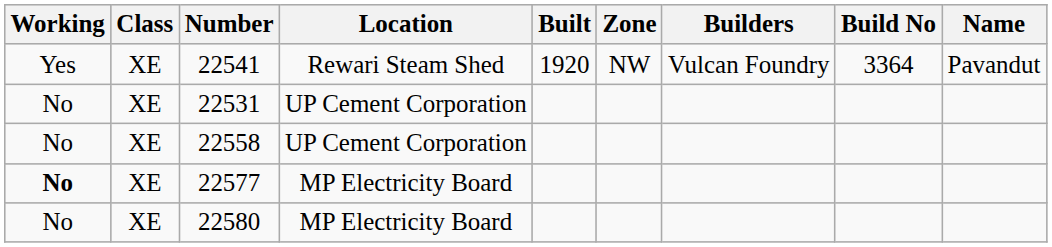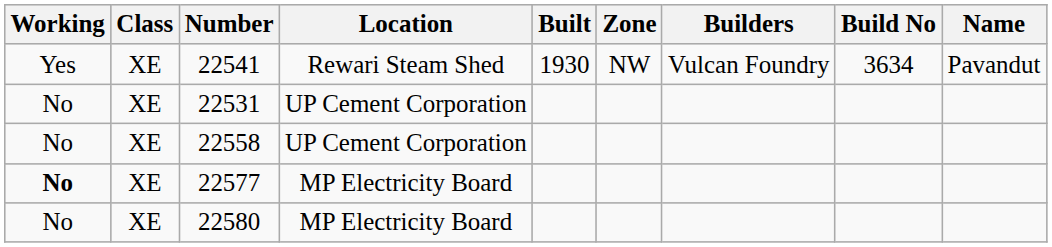 <table class=wikitable style=text-align:center>
 <tr>
 <th>Working</th>
 <th>Class</th>
 <th>Number</th>
 <th>Location</th>
 <th>Built</th>
 <th>Zone</th>
 <th>Builders</th>
 <th>Build No</th>
 <th>Name</th>
 </tr>
 <tr>
 <td>Yes</td>
 <td>XE</td>
 <td>22541</td>
 <td>Rewari Steam Shed</td>
-<td>1920</td>
+<td>1930</td>
 <td>NW</td>
 <td>Vulcan Foundry</td>
-<td>3364</td>
+<td>3634</td>
 <td>Pavandut</td>
 </tr>
 <tr>
 <td>No</td>
 <td>XE</td>
 <td>22531</td>
 <td>UP Cement Corporation</td>
 <td></td>
 <td></td>
 <td></td>
 <td></td>
 <td></td>
 </tr>
 <tr>
 <td>No</td>
 <td>XE</td>
 <td>22558</td>
 <td>UP Cement Corporation</td>
 <td></td>
 <td></td>
 <td></td>
 <td></td>
 <td></td>
 </tr>
 <tr>
 <td><strong>No</strong></td>
 <td>XE</td>
 <td>22577</td>
 <td>MP Electricity Board</td>
 <td></td>
 <td></td>
 <td></td>
 <td></td>
 <td></td>
 </tr>
 <tr>
 <td>No</td>
 <td>XE</td>
 <td>22580</td>
 <td>MP Electricity Board</td>
 <td></td>
 <td></td>
 <td></td>
 <td></td>
 <td></td>
 </tr>
 </table>
